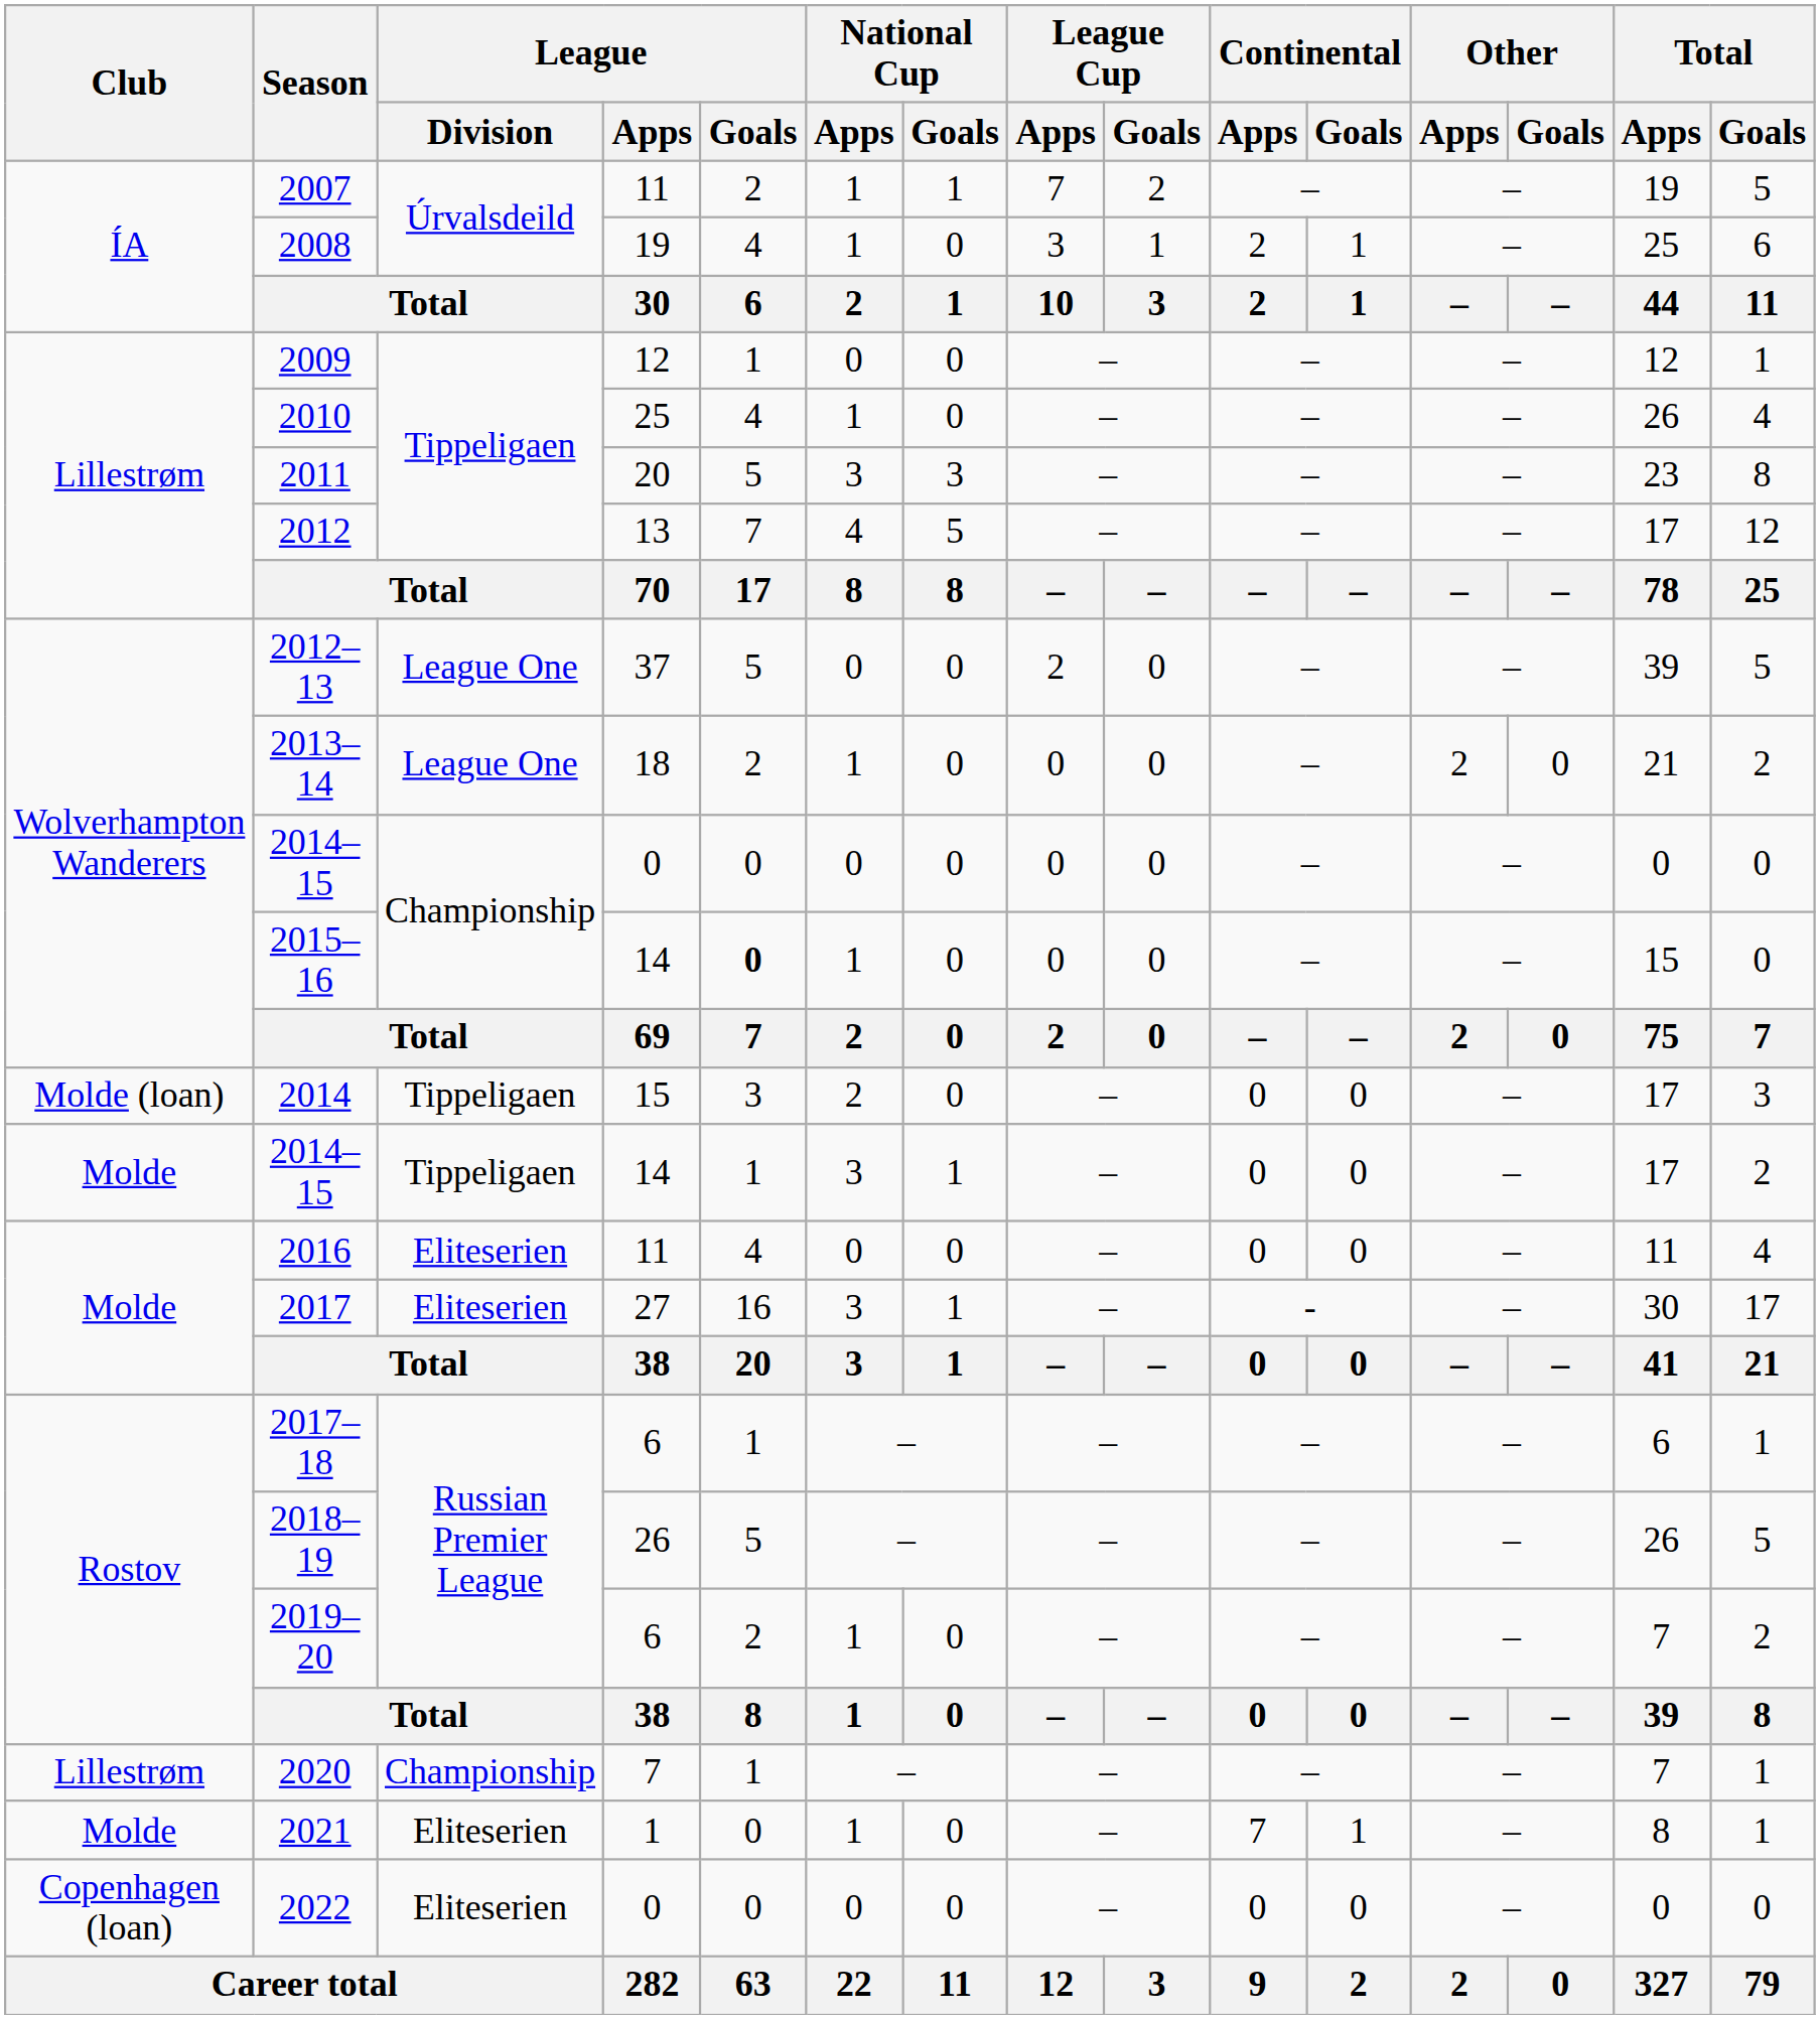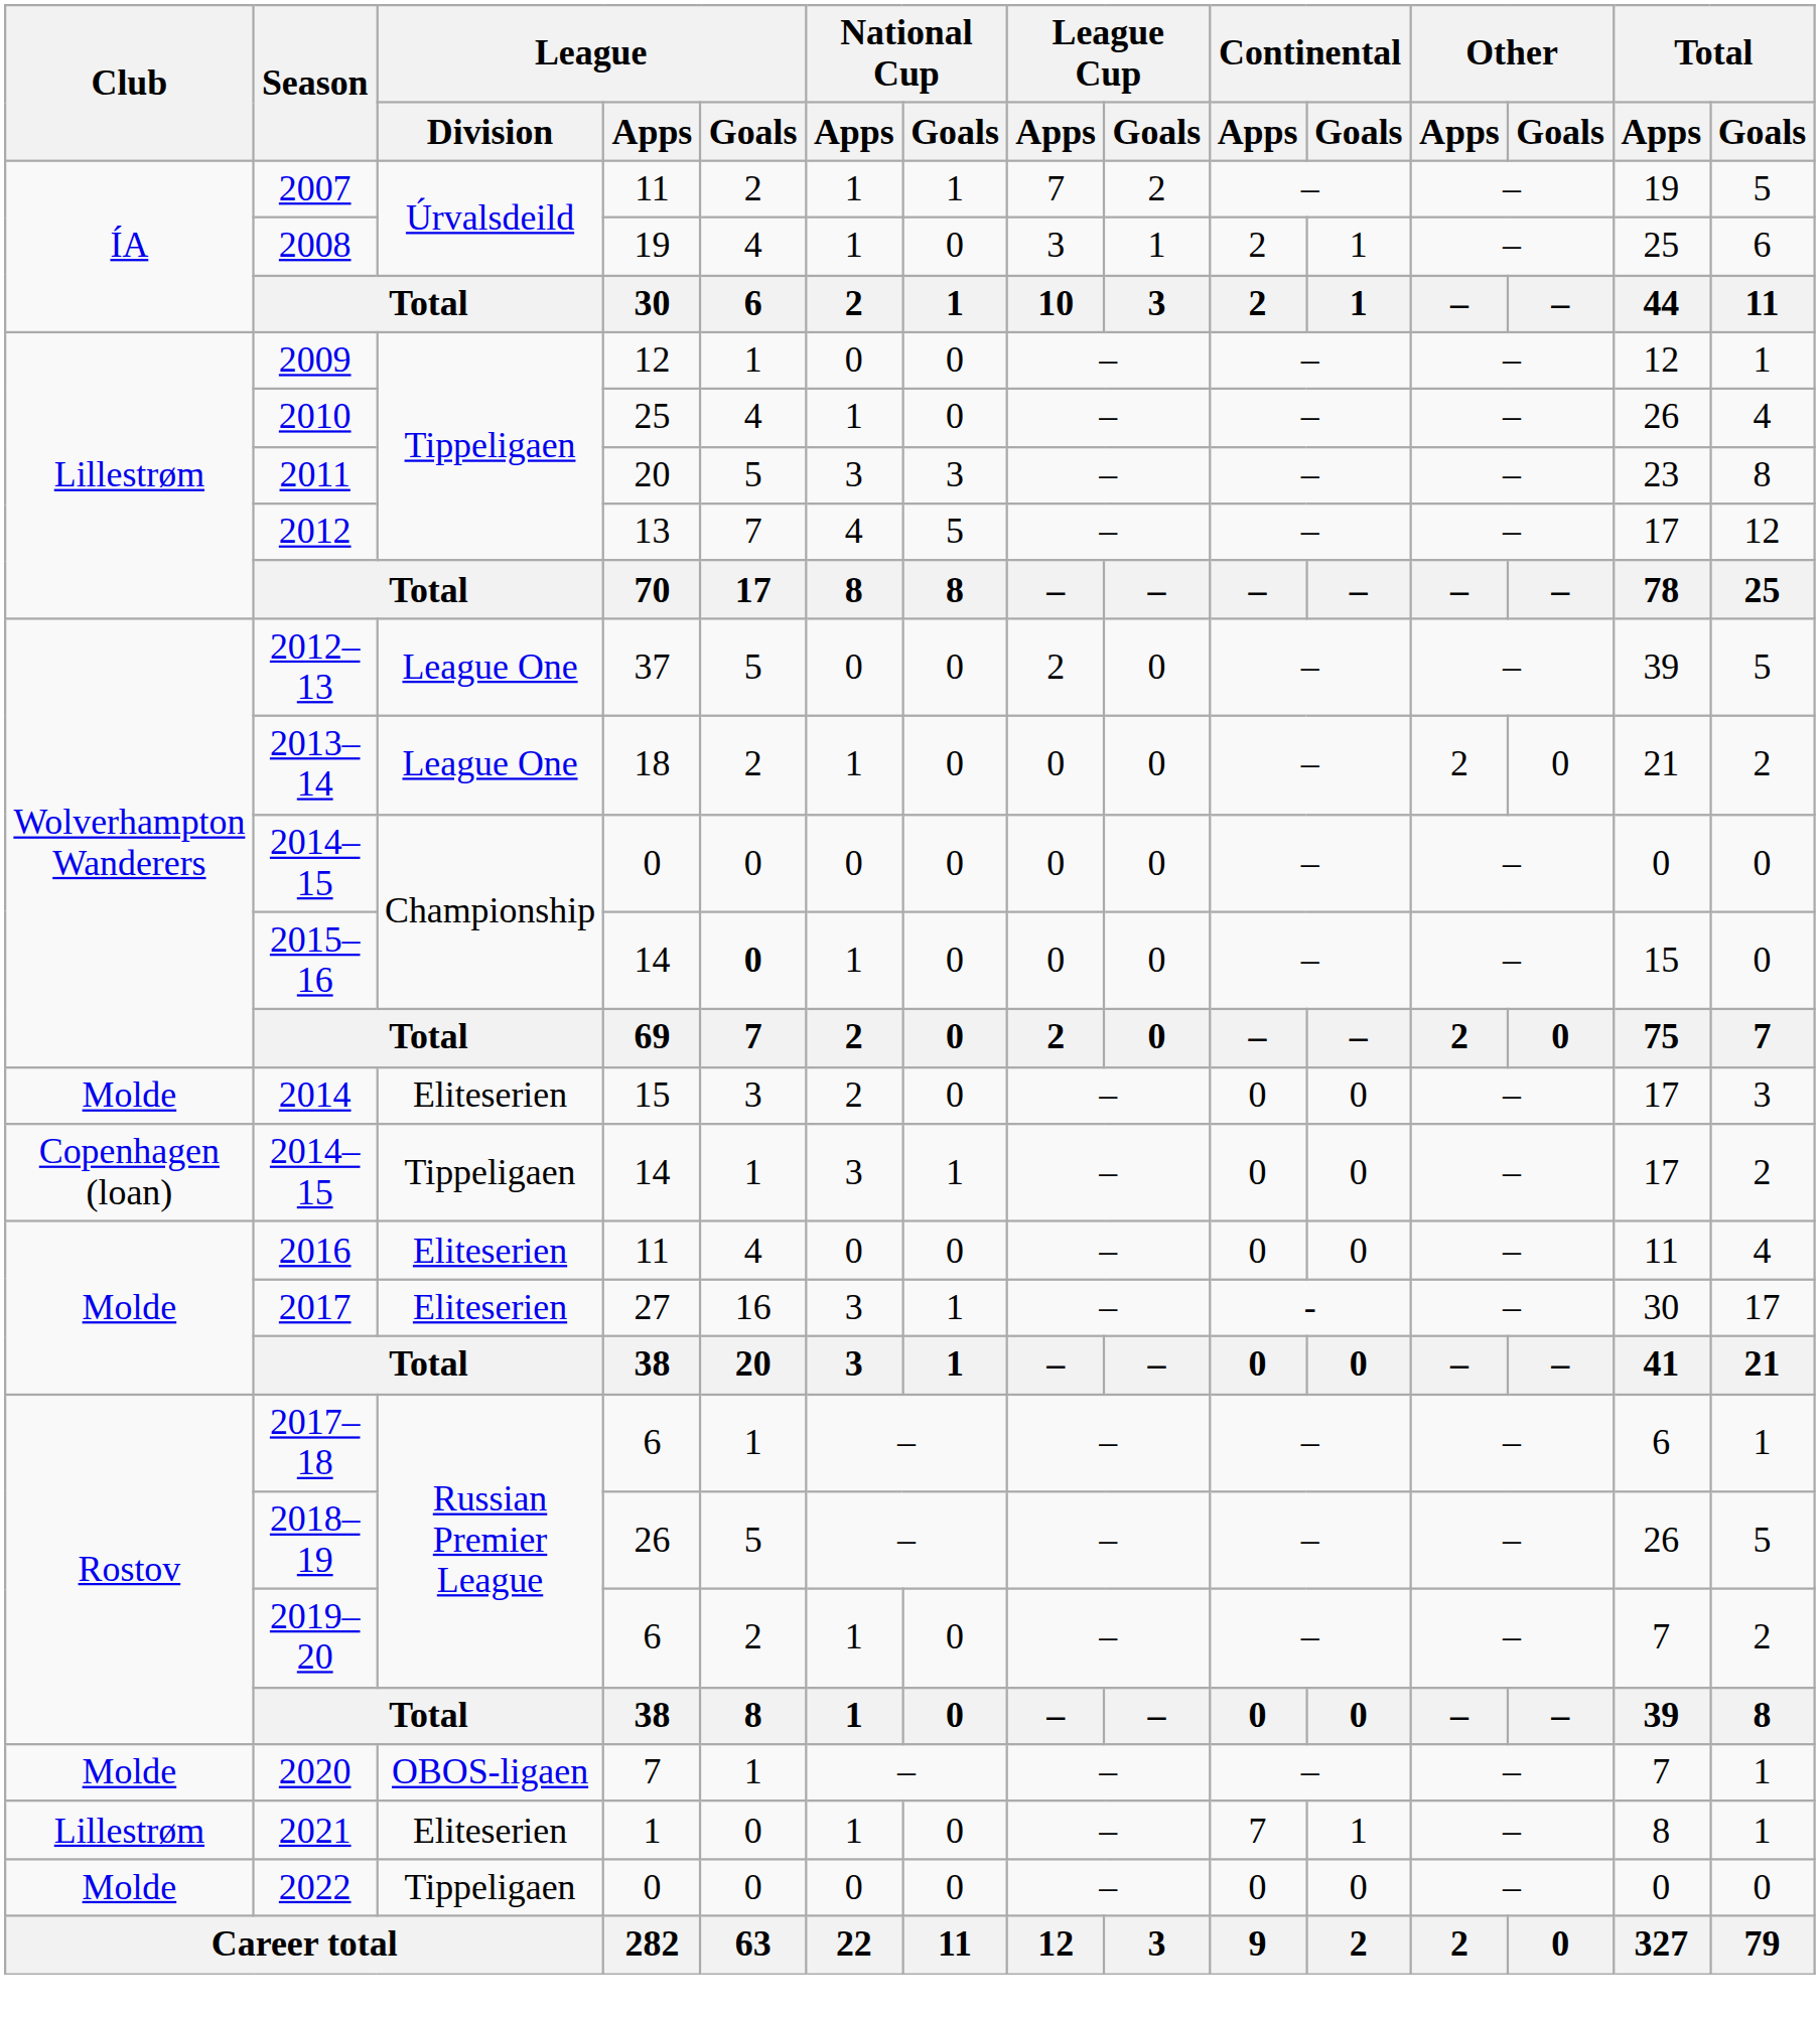 <table class="wikitable" style="text-align: center">
 <tr>
 <th rowspan="2">Club</th>
 <th rowspan="2">Season</th>
 <th colspan="3">League</th>
 <th colspan="2">National Cup</th>
 <th colspan="2">League Cup</th>
 <th colspan="2">Continental</th>
 <th colspan="2">Other</th>
 <th colspan="2">Total</th>
 </tr>
 <tr>
 <th>Division</th>
 <th>Apps</th>
 <th>Goals</th>
 <th>Apps</th>
 <th>Goals</th>
 <th>Apps</th>
 <th>Goals</th>
 <th>Apps</th>
 <th>Goals</th>
 <th>Apps</th>
 <th>Goals</th>
 <th>Apps</th>
 <th>Goals</th>
 </tr>
 <tr>
 <td rowspan="3"><a href='#'>ÍA</a></td>
 <td><a href='#'>2007</a></td>
 <td rowspan="2"><a href='#'>Úrvalsdeild</a></td>
 <td>11</td>
 <td>2</td>
 <td>1</td>
 <td>1</td>
 <td>7</td>
 <td>2</td>
 <td colspan="2">–</td>
 <td colspan="2">–</td>
 <td>19</td>
 <td>5</td>
 </tr>
 <tr>
 <td><a href='#'>2008</a></td>
 <td>19</td>
 <td>4</td>
 <td>1</td>
 <td>0</td>
 <td>3</td>
 <td>1</td>
 <td>2</td>
 <td>1</td>
 <td colspan="2">–</td>
 <td>25</td>
 <td>6</td>
 </tr>
 <tr>
 <th colspan="2">Total</th>
 <th>30</th>
 <th>6</th>
 <th>2</th>
 <th>1</th>
 <th>10</th>
 <th>3</th>
 <th>2</th>
 <th>1</th>
 <th>–</th>
 <th>–</th>
 <th>44</th>
 <th>11</th>
 </tr>
 <tr>
 <td rowspan="5"><a href='#'>Lillestrøm</a></td>
 <td><a href='#'>2009</a></td>
 <td rowspan="4"><a href='#'>Tippeligaen</a></td>
 <td>12</td>
 <td>1</td>
 <td>0</td>
 <td>0</td>
 <td colspan="2">–</td>
 <td colspan="2">–</td>
 <td colspan="2">–</td>
 <td>12</td>
 <td>1</td>
 </tr>
 <tr>
 <td><a href='#'>2010</a></td>
 <td>25</td>
 <td>4</td>
 <td>1</td>
 <td>0</td>
 <td colspan="2">–</td>
 <td colspan="2">–</td>
 <td colspan="2">–</td>
 <td>26</td>
 <td>4</td>
 </tr>
 <tr>
 <td><a href='#'>2011</a></td>
 <td>20</td>
 <td>5</td>
 <td>3</td>
 <td>3</td>
 <td colspan="2">–</td>
 <td colspan="2">–</td>
 <td colspan="2">–</td>
 <td>23</td>
 <td>8</td>
 </tr>
 <tr>
 <td><a href='#'>2012</a></td>
 <td>13</td>
 <td>7</td>
 <td>4</td>
 <td>5</td>
 <td colspan="2">–</td>
 <td colspan="2">–</td>
 <td colspan="2">–</td>
 <td>17</td>
 <td>12</td>
 </tr>
 <tr>
 <th colspan="2">Total</th>
 <th>70</th>
 <th>17</th>
 <th>8</th>
 <th>8</th>
 <th>–</th>
 <th>–</th>
 <th>–</th>
 <th>–</th>
 <th>–</th>
 <th>–</th>
 <th>78</th>
 <th>25</th>
 </tr>
 <tr>
 <td rowspan="5"><a href='#'>Wolverhampton Wanderers</a></td>
 <td><a href='#'>2012–13</a></td>
 <td><a href='#'>League One</a></td>
 <td>37</td>
 <td>5</td>
 <td>0</td>
 <td>0</td>
 <td>2</td>
 <td>0</td>
 <td colspan="2">–</td>
 <td colspan="2">–</td>
 <td>39</td>
 <td>5</td>
 </tr>
 <tr>
 <td><a href='#'>2013–14</a></td>
 <td><a href='#'>League One</a></td>
 <td>18</td>
 <td>2</td>
 <td>1</td>
 <td>0</td>
 <td>0</td>
 <td>0</td>
 <td colspan="2">–</td>
 <td>2</td>
 <td>0</td>
 <td>21</td>
 <td>2</td>
 </tr>
 <tr>
 <td><a href='#'>2014–15</a></td>
 <td rowspan="2">Championship</td>
 <td>0</td>
 <td>0</td>
 <td>0</td>
 <td>0</td>
 <td>0</td>
 <td>0</td>
 <td colspan="2">–</td>
 <td colspan="2">–</td>
 <td>0</td>
 <td>0</td>
 </tr>
 <tr>
 <td><a href='#'>2015–16</a></td>
 <td>14</td>
 <td><strong>0</strong></td>
 <td>1</td>
 <td>0</td>
 <td>0</td>
 <td>0</td>
 <td colspan="2">–</td>
 <td colspan="2">–</td>
 <td>15</td>
 <td>0</td>
 </tr>
 <tr>
 <th colspan="2">Total</th>
 <th>69</th>
 <th>7</th>
 <th>2</th>
 <th>0</th>
 <th>2</th>
 <th>0</th>
 <th>–</th>
 <th>–</th>
 <th>2</th>
 <th>0</th>
 <th>75</th>
 <th>7</th>
 </tr>
 <tr>
-<td><a href='#'>Molde</a> (loan)</td>
+<td><a href='#'>Molde</a></td>
 <td><a href='#'>2014</a></td>
-<td>Tippeligaen</td>
+<td>Eliteserien</td>
 <td>15</td>
 <td>3</td>
 <td>2</td>
 <td>0</td>
 <td colspan="2">–</td>
 <td>0</td>
 <td>0</td>
 <td colspan="2">–</td>
 <td>17</td>
 <td>3</td>
 </tr>
 <tr>
-<td><a href='#'>Molde</a></td>
+<td><a href='#'>Copenhagen</a> (loan)</td>
 <td><a href='#'>2014–15</a></td>
 <td>Tippeligaen</td>
 <td>14</td>
 <td>1</td>
 <td>3</td>
 <td>1</td>
 <td colspan="2">–</td>
 <td>0</td>
 <td>0</td>
 <td colspan="2">–</td>
 <td>17</td>
 <td>2</td>
 </tr>
 <tr>
 <td rowspan="3"><a href='#'>Molde</a></td>
 <td><a href='#'>2016</a></td>
 <td><a href='#'>Eliteserien</a></td>
 <td>11</td>
 <td>4</td>
 <td>0</td>
 <td>0</td>
 <td colspan="2">–</td>
 <td>0</td>
 <td>0</td>
 <td colspan="2">–</td>
 <td>11</td>
 <td>4</td>
 </tr>
 <tr>
 <td><a href='#'>2017</a></td>
 <td><a href='#'>Eliteserien</a></td>
 <td>27</td>
 <td>16</td>
 <td>3</td>
 <td>1</td>
 <td colspan="2">–</td>
 <td colspan="2">-</td>
 <td colspan="2">–</td>
 <td>30</td>
 <td>17</td>
 </tr>
 <tr>
 <th colspan="2">Total</th>
 <th>38</th>
 <th>20</th>
 <th>3</th>
 <th>1</th>
 <th>–</th>
 <th>–</th>
 <th>0</th>
 <th>0</th>
 <th>–</th>
 <th>–</th>
 <th>41</th>
 <th>21</th>
 </tr>
 <tr>
 <td rowspan="4"><a href='#'>Rostov</a></td>
 <td><a href='#'>2017–18</a></td>
 <td rowspan="3"><a href='#'>Russian Premier League</a></td>
 <td>6</td>
 <td>1</td>
 <td colspan="2">–</td>
 <td colspan="2">–</td>
 <td colspan="2">–</td>
 <td colspan="2">–</td>
 <td>6</td>
 <td>1</td>
 </tr>
 <tr>
 <td><a href='#'>2018–19</a></td>
 <td>26</td>
 <td>5</td>
 <td colspan="2">–</td>
 <td colspan="2">–</td>
 <td colspan="2">–</td>
 <td colspan="2">–</td>
 <td>26</td>
 <td>5</td>
 </tr>
 <tr>
 <td><a href='#'>2019–20</a></td>
 <td>6</td>
 <td>2</td>
 <td>1</td>
 <td>0</td>
 <td colspan="2">–</td>
 <td colspan="2">–</td>
 <td colspan="2">–</td>
 <td>7</td>
 <td>2</td>
 </tr>
 <tr>
 <th colspan="2">Total</th>
 <th>38</th>
 <th>8</th>
 <th>1</th>
 <th>0</th>
 <th>–</th>
 <th>–</th>
 <th>0</th>
 <th>0</th>
 <th>–</th>
 <th>–</th>
 <th>39</th>
 <th>8</th>
 </tr>
 <tr>
-<td><a href='#'>Lillestrøm</a></td>
+<td><a href='#'>Molde</a></td>
 <td><a href='#'>2020</a></td>
-<td><a href='#'>Championship</a></td>
+<td><a href='#'>OBOS-ligaen</a></td>
 <td>7</td>
 <td>1</td>
 <td colspan="2">–</td>
 <td colspan="2">–</td>
 <td colspan="2">–</td>
 <td colspan="2">–</td>
 <td>7</td>
 <td>1</td>
 </tr>
 <tr>
-<td><a href='#'>Molde</a></td>
+<td><a href='#'>Lillestrøm</a></td>
 <td><a href='#'>2021</a></td>
 <td>Eliteserien</td>
 <td>1</td>
 <td>0</td>
 <td>1</td>
 <td>0</td>
 <td colspan="2">–</td>
 <td>7</td>
 <td>1</td>
 <td colspan="2">–</td>
 <td>8</td>
 <td>1</td>
 </tr>
 <tr>
-<td><a href='#'>Copenhagen</a> (loan)</td>
+<td><a href='#'>Molde</a></td>
 <td><a href='#'>2022</a></td>
-<td>Eliteserien</td>
+<td>Tippeligaen</td>
 <td>0</td>
 <td>0</td>
 <td>0</td>
 <td>0</td>
 <td colspan="2">–</td>
 <td>0</td>
 <td>0</td>
 <td colspan="2">–</td>
 <td>0</td>
 <td>0</td>
 </tr>
 <tr>
 <th colspan="3">Career total</th>
 <th>282</th>
 <th>63</th>
 <th>22</th>
 <th>11</th>
 <th>12</th>
 <th>3</th>
 <th>9</th>
 <th>2</th>
 <th>2</th>
 <th>0</th>
 <th>327</th>
 <th>79</th>
 </tr>
 </table>
